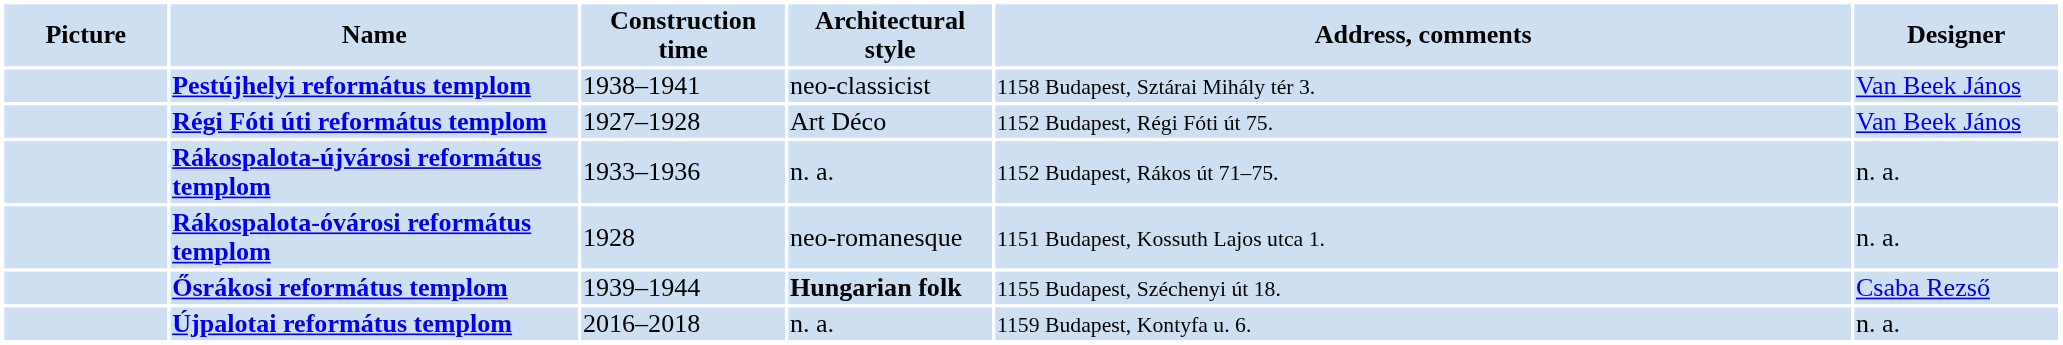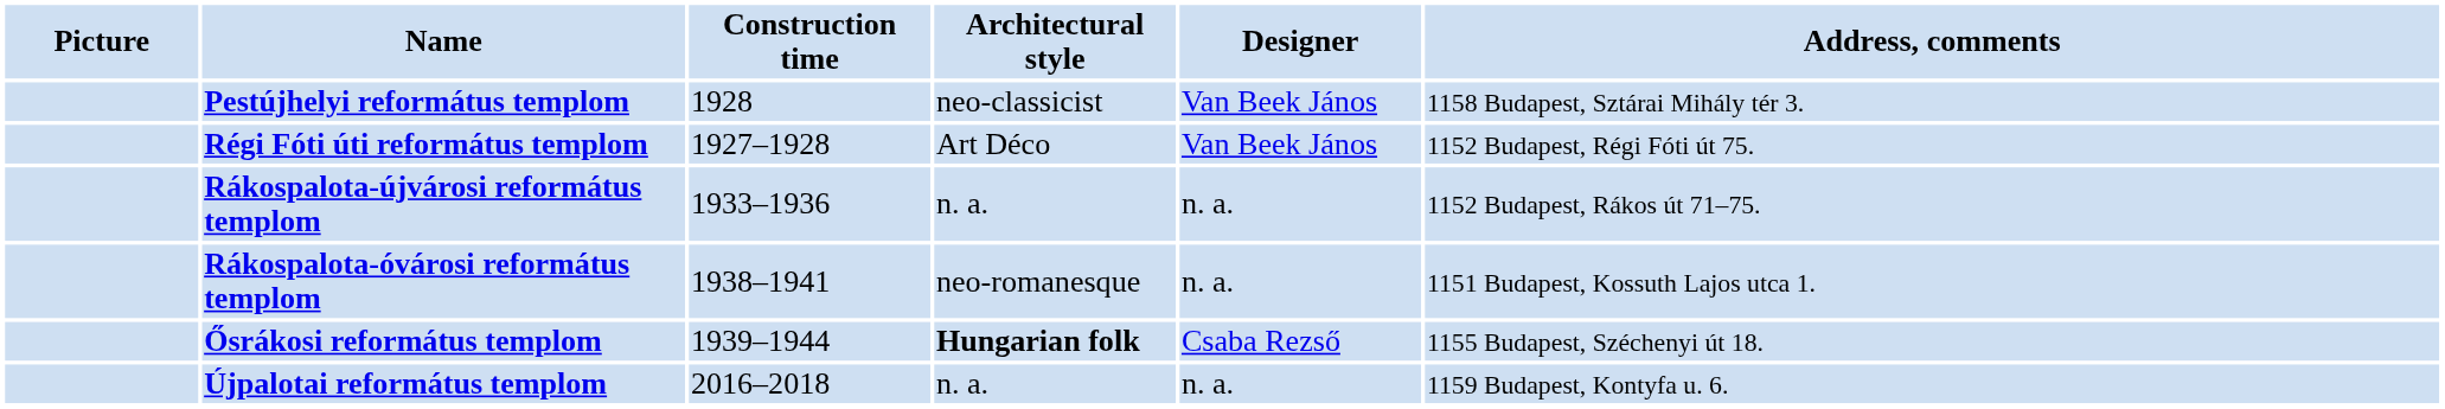 <table width="100%">
 <tr>
 <th bgcolor="#CEDFF2" width="8%">Picture</th>
 <th bgcolor="#CEDFF2" width="20%">Name</th>
 <th bgcolor="#CEDFF2" width="10%">Construction time</th>
 <th bgcolor="#CEDFF2" width="10%">Architectural style</th>
+<th bgcolor="#CEDFF2" width="10%">Designer</th>
 <th bgcolor="#CEDFF2" width="42%">Address, comments</th>
-<th bgcolor="#CEDFF2" width="10%">Designer</th>
 </tr>
 <tr>
 <td bgcolor="#CEDFF2"></td>
 <td bgcolor="#CEDFF2"><strong><a href='#'>Pestújhelyi református templom</a></strong></td>
-<td bgcolor="#CEDFF2">1938–1941</td>
+<td bgcolor="#CEDFF2">1928</td>
 <td bgcolor="#CEDFF2">neo-classicist</td>
+<td bgcolor="#CEDFF2"><a href='#'>Van Beek János</a></td>
 <td bgcolor="#CEDFF2"><small>1158 Budapest, Sztárai Mihály tér 3. </small></td>
-<td bgcolor="#CEDFF2"><a href='#'>Van Beek János</a></td>
 </tr>
 <tr>
 <td bgcolor="#CEDFF2"></td>
 <td bgcolor="#CEDFF2"><strong><a href='#'>Régi Fóti úti református templom</a></strong></td>
 <td bgcolor="#CEDFF2">1927–1928</td>
 <td bgcolor="#CEDFF2">Art Déco</td>
+<td bgcolor="#CEDFF2"><a href='#'>Van Beek János</a></td>
 <td bgcolor="#CEDFF2"><small>1152 Budapest, Régi Fóti út 75. </small></td>
-<td bgcolor="#CEDFF2"><a href='#'>Van Beek János</a></td>
 </tr>
 <tr>
 <td bgcolor="#CEDFF2"></td>
 <td bgcolor="#CEDFF2"><strong><a href='#'>Rákospalota-újvárosi református templom</a></strong></td>
 <td bgcolor="#CEDFF2">1933–1936</td>
 <td bgcolor="#CEDFF2">n. a.</td>
+<td bgcolor="#CEDFF2">n. a.</td>
 <td bgcolor="#CEDFF2"><small>1152 Budapest, Rákos út 71–75.</small></td>
-<td bgcolor="#CEDFF2">n. a.</td>
 </tr>
 <tr>
 <td bgcolor="#CEDFF2"></td>
 <td bgcolor="#CEDFF2"><strong><a href='#'>Rákospalota-óvárosi református templom</a></strong></td>
-<td bgcolor="#CEDFF2">1928</td>
+<td bgcolor="#CEDFF2">1938–1941</td>
 <td bgcolor="#CEDFF2">neo-romanesque</td>
+<td bgcolor="#CEDFF2">n. a.</td>
 <td bgcolor="#CEDFF2"><small>1151 Budapest, Kossuth Lajos utca 1.</small></td>
-<td bgcolor="#CEDFF2">n. a.</td>
 </tr>
 <tr>
 <td bgcolor="#CEDFF2"></td>
 <td bgcolor="#CEDFF2"><strong><a href='#'>Ősrákosi református templom</a></strong></td>
 <td bgcolor="#CEDFF2">1939–1944</td>
 <td bgcolor="#CEDFF2"><strong>Hungarian folk</strong></td>
+<td bgcolor="#CEDFF2"><a href='#'>Csaba Rezső</a></td>
 <td bgcolor="#CEDFF2"><small>1155 Budapest, Széchenyi út 18. </small></td>
-<td bgcolor="#CEDFF2"><a href='#'>Csaba Rezső</a></td>
 </tr>
 <tr>
 <td bgcolor="#CEDFF2"></td>
 <td bgcolor="#CEDFF2"><strong><a href='#'>Újpalotai református templom</a></strong></td>
 <td bgcolor="#CEDFF2">2016–2018</td>
 <td bgcolor="#CEDFF2">n. a.</td>
+<td bgcolor="#CEDFF2">n. a.</td>
 <td bgcolor="#CEDFF2"><small>1159 Budapest, Kontyfa u. 6.</small></td>
-<td bgcolor="#CEDFF2">n. a.</td>
 </tr>
 </table>
